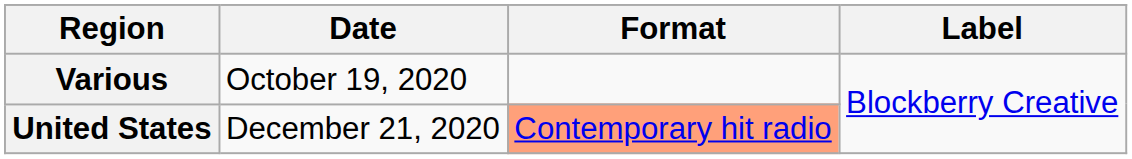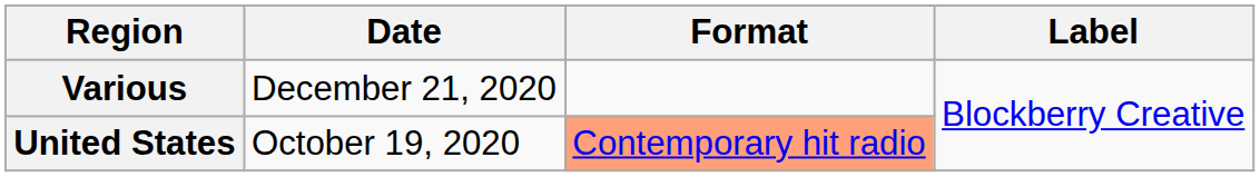 <table class="wikitable plainrowheaders">
 <tr>
 <th>Region</th>
 <th>Date</th>
 <th>Format</th>
 <th>Label</th>
 </tr>
 <tr>
 <th scope="row">Various</th>
-<td>October 19, 2020</td>
+<td>December 21, 2020</td>
 <td></td>
 <td rowspan="2"><a href='#'>Blockberry Creative</a></td>
 </tr>
 <tr>
 <th scope="row">United States</th>
-<td>December 21, 2020</td>
+<td>October 19, 2020</td>
 <td style="background: lightsalmon;"><a href='#'>Contemporary hit radio</a></td>
 </tr>
 </table>
